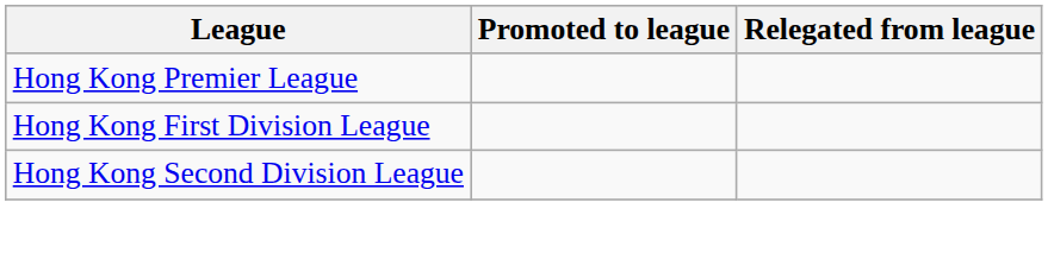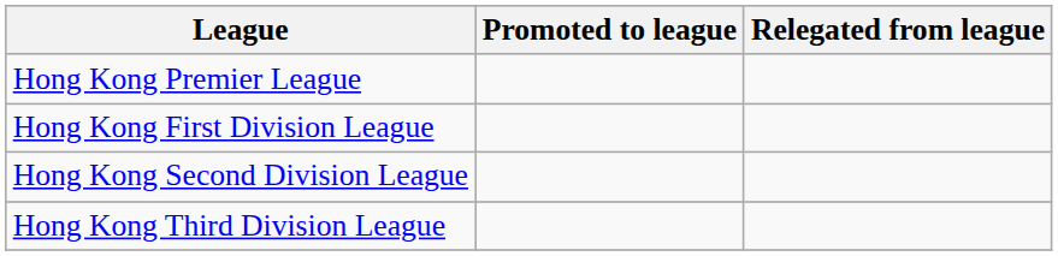 <table class="wikitable">
 <tr>
 <th>League</th>
 <th>Promoted to league</th>
 <th>Relegated from league</th>
 </tr>
 <tr>
 <td><a href='#'>Hong Kong Premier League</a></td>
 <td></td>
 <td></td>
 </tr>
 <tr>
 <td><a href='#'>Hong Kong First Division League</a></td>
 <td></td>
 <td></td>
 </tr>
 <tr>
 <td><a href='#'>Hong Kong Second Division League</a></td>
 <td></td>
 <td></td>
 </tr>
+<tr>
+<td><a href='#'>Hong Kong Third Division League</a></td>
+<td></td>
+<td></td>
+</tr>
 </table>
